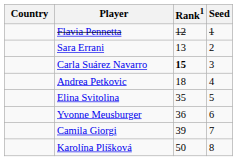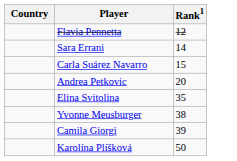 <table class="sortable wikitable">
 <tr>
 <th width="70">Country</th>
 <th width="175">Player</th>
 <th>Rank<sup>1</sup></th>
-<th>Seed</th>
 </tr>
 <tr>
 <td><s></s></td>
 <td><s><a href='#'>Flavia Pennetta</a></s></td>
 <td><s>12</s></td>
-<td><s>1</s></td>
 </tr>
 <tr>
 <td></td>
 <td><a href='#'>Sara Errani</a></td>
-<td>13</td>
-<td>2</td>
+<td>14</td>
 </tr>
 <tr>
 <td></td>
 <td><a href='#'>Carla Suárez Navarro</a></td>
-<td><strong>15</strong></td>
-<td>3</td>
+<td>15</td>
 </tr>
 <tr>
 <td></td>
 <td><a href='#'>Andrea Petkovic</a></td>
-<td>18</td>
-<td>4</td>
+<td>20</td>
 </tr>
 <tr>
 <td></td>
 <td><a href='#'>Elina Svitolina</a></td>
 <td>35</td>
-<td>5</td>
 </tr>
 <tr>
 <td></td>
 <td><a href='#'>Yvonne Meusburger</a></td>
-<td>36</td>
-<td>6</td>
+<td>38</td>
 </tr>
 <tr>
 <td></td>
 <td><a href='#'>Camila Giorgi</a></td>
 <td>39</td>
-<td>7</td>
 </tr>
 <tr>
 <td></td>
 <td><a href='#'>Karolína Plíšková</a></td>
 <td>50</td>
-<td>8</td>
 </tr>
 </table>
